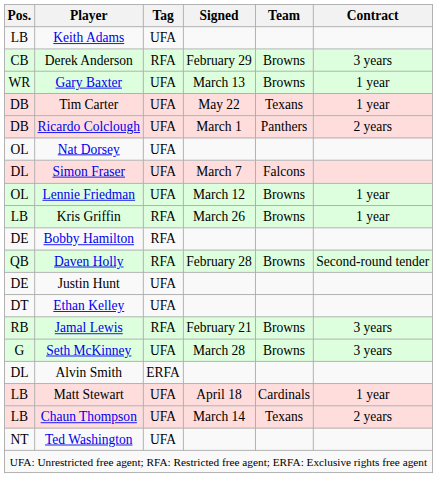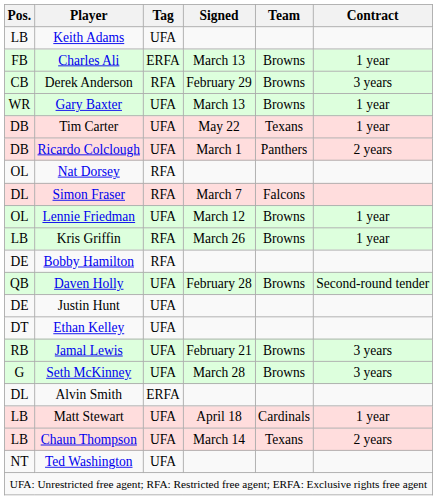 <table class="wikitable" style="font-size: 95%; text-align: center;">
 <tr>
 <th>Pos.</th>
 <th>Player</th>
 <th>Tag</th>
 <th>Signed</th>
 <th>Team</th>
 <th>Contract</th>
 </tr>
 <tr>
 <td>LB</td>
 <td><a href='#'>Keith Adams</a></td>
 <td>UFA</td>
 <td></td>
 <td></td>
 <td></td>
+</tr>
+<tr style="background:#dfd;">
+<td>FB</td>
+<td><a href='#'>Charles Ali</a></td>
+<td>ERFA</td>
+<td>March 13</td>
+<td>Browns</td>
+<td>1 year</td>
 </tr>
 <tr style="background:#dfd;">
 <td>CB</td>
 <td>Derek Anderson</td>
 <td>RFA</td>
 <td>February 29</td>
 <td>Browns</td>
 <td>3 years</td>
 </tr>
 <tr style="background:#dfd;">
 <td>WR</td>
 <td><a href='#'>Gary Baxter</a></td>
 <td>UFA</td>
 <td>March 13</td>
 <td>Browns</td>
 <td>1 year</td>
 </tr>
 <tr style="background:#fdd;">
 <td>DB</td>
 <td>Tim Carter</td>
 <td>UFA</td>
 <td>May 22</td>
 <td>Texans</td>
 <td>1 year</td>
 </tr>
 <tr style="background:#fdd;">
 <td>DB</td>
 <td><a href='#'>Ricardo Colclough</a></td>
 <td>UFA</td>
 <td>March 1</td>
 <td>Panthers</td>
 <td>2 years</td>
 </tr>
 <tr>
 <td>OL</td>
 <td><a href='#'>Nat Dorsey</a></td>
-<td>UFA</td>
+<td>RFA</td>
 <td></td>
 <td></td>
 <td></td>
 </tr>
 <tr style="background:#fdd;">
 <td>DL</td>
 <td><a href='#'>Simon Fraser</a></td>
-<td>UFA</td>
+<td>RFA</td>
 <td>March 7</td>
 <td>Falcons</td>
 <td></td>
 </tr>
 <tr style="background:#dfd;">
 <td>OL</td>
 <td><a href='#'>Lennie Friedman</a></td>
 <td>UFA</td>
 <td>March 12</td>
 <td>Browns</td>
 <td>1 year</td>
 </tr>
 <tr style="background:#dfd;">
 <td>LB</td>
 <td>Kris Griffin</td>
 <td>RFA</td>
 <td>March 26</td>
 <td>Browns</td>
 <td>1 year</td>
 </tr>
 <tr>
 <td>DE</td>
 <td><a href='#'>Bobby Hamilton</a></td>
 <td>RFA</td>
 <td></td>
 <td></td>
 <td></td>
 </tr>
 <tr style="background:#dfd;">
 <td>QB</td>
 <td><a href='#'>Daven Holly</a></td>
-<td>RFA</td>
+<td>UFA</td>
 <td>February 28</td>
 <td>Browns</td>
 <td>Second-round tender</td>
 </tr>
 <tr>
 <td>DE</td>
 <td>Justin Hunt</td>
 <td>UFA</td>
 <td></td>
 <td></td>
 <td></td>
 </tr>
 <tr>
 <td>DT</td>
 <td><a href='#'>Ethan Kelley</a></td>
 <td>UFA</td>
 <td></td>
 <td></td>
 <td></td>
 </tr>
 <tr style="background:#dfd;">
 <td>RB</td>
 <td><a href='#'>Jamal Lewis</a></td>
-<td>RFA</td>
+<td>UFA</td>
 <td>February 21</td>
 <td>Browns</td>
 <td>3 years</td>
 </tr>
 <tr style="background:#dfd;">
 <td>G</td>
 <td><a href='#'>Seth McKinney</a></td>
 <td>UFA</td>
 <td>March 28</td>
 <td>Browns</td>
 <td>3 years</td>
 </tr>
 <tr>
 <td>DL</td>
 <td>Alvin Smith</td>
 <td>ERFA</td>
 <td></td>
 <td></td>
 <td></td>
 </tr>
 <tr style="background:#fdd;">
 <td>LB</td>
 <td>Matt Stewart</td>
 <td>UFA</td>
 <td>April 18</td>
 <td>Cardinals</td>
 <td>1 year</td>
 </tr>
 <tr style="background:#fdd;">
 <td>LB</td>
 <td><a href='#'>Chaun Thompson</a></td>
 <td>UFA</td>
 <td>March 14</td>
 <td>Texans</td>
 <td>2 years</td>
 </tr>
 <tr>
 <td>NT</td>
 <td><a href='#'>Ted Washington</a></td>
 <td>UFA</td>
 <td></td>
 <td></td>
 <td></td>
 </tr>
 <tr>
 <td colspan="6"><small>UFA: Unrestricted free agent; RFA: Restricted free agent; ERFA: Exclusive rights free agent</small></td>
 </tr>
 </table>
